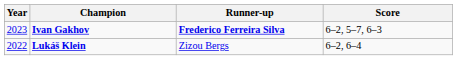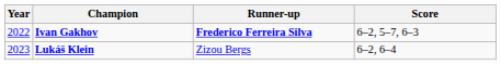 <table class="wikitable" style="font-size:90%">
 <tr>
 <th>Year</th>
 <th style="width:200px;">Champion</th>
 <th style="width:200px;">Runner-up</th>
 <th style="width:175px;">Score</th>
 </tr>
 <tr>
-<td><a href='#'>2023</a></td>
+<td><a href='#'>2022</a></td>
 <td> <strong><a href='#'>Ivan Gakhov</a></strong></td>
 <td><strong> <a href='#'>Frederico Ferreira Silva</a></strong></td>
 <td>6–2, 5–7, 6–3</td>
 </tr>
 <tr>
-<td><a href='#'>2022</a></td>
+<td><a href='#'>2023</a></td>
 <td> <strong><a href='#'>Lukáš Klein</a></strong></td>
 <td> <a href='#'>Zizou Bergs</a></td>
 <td>6–2, 6–4</td>
 </tr>
 </table>
